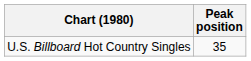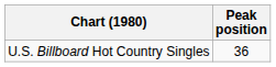 <table class="wikitable">
 <tr>
 <th>Chart (1980)</th>
 <th>Peak<br>position</th>
 </tr>
 <tr>
 <td>U.S. <em>Billboard</em> Hot Country Singles</td>
-<td align="center">35</td>
+<td align="center">36</td>
 </tr>
 </table>
